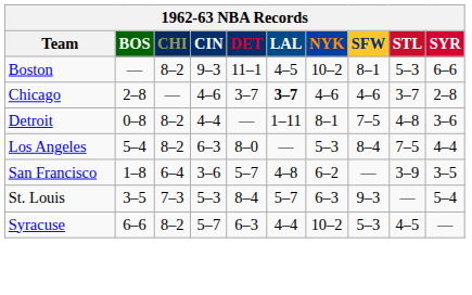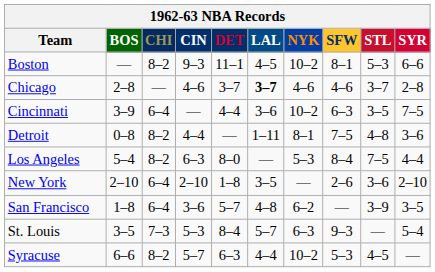 <table class="wikitable" style="font-size:95%; text-align:center;">
 <tr>
 <th colspan=10>1962-63 NBA Records</th>
 </tr>
 <tr>
 <th width=100>Team</th>
 <th style="background:#006400;color:#FFFFFF;width=35">BOS</th>
 <th style="background:#052A61;color:#979757;width=35">CHI</th>
 <th style="background:#012F6B;color:#FFFFFF;width=35">CIN</th>
 <th style="background:#012F6B;color:#D40032;width=35">DET</th>
 <th style="background:#004B87;color:#FFFFFF;width=35">LAL</th>
 <th style="background:#003EA4;color:#FF8C00;width=35">NYK</th>
 <th style="background:#FFC62C;color:#012D6C;width=35">SFW</th>
 <th style="background:#C90F2E;color:#FFFFFF;width=35">STL</th>
 <th style="background:#D40032;color:#FFFFFF;width=35">SYR</th>
 </tr>
 <tr>
 <td style="text-align:left;"><a href='#'>Boston</a></td>
 <td>—</td>
 <td>8–2</td>
 <td>9–3</td>
 <td>11–1</td>
 <td>4–5</td>
 <td>10–2</td>
 <td>8–1</td>
 <td>5–3</td>
 <td>6–6</td>
 </tr>
 <tr>
 <td style="text-align:left;"><a href='#'>Chicago</a></td>
 <td>2–8</td>
 <td>—</td>
 <td>4–6</td>
 <td>3–7</td>
 <td><strong>3–7</strong></td>
 <td>4–6</td>
 <td>4–6</td>
 <td>3–7</td>
 <td>2–8</td>
 </tr>
 <tr>
+<td style="text-align:left;"><a href='#'>Cincinnati</a></td>
+<td>3–9</td>
+<td>6–4</td>
+<td>—</td>
+<td>4–4</td>
+<td>3–6</td>
+<td>10–2</td>
+<td>6–3</td>
+<td>3–5</td>
+<td>7–5</td>
+</tr>
+<tr>
 <td style="text-align:left;"><a href='#'>Detroit</a></td>
 <td>0–8</td>
 <td>8–2</td>
 <td>4–4</td>
 <td>—</td>
 <td>1–11</td>
 <td>8–1</td>
 <td>7–5</td>
 <td>4–8</td>
 <td>3–6</td>
 </tr>
 <tr>
 <td style="text-align:left;"><a href='#'>Los Angeles</a></td>
 <td>5–4</td>
 <td>8–2</td>
 <td>6–3</td>
 <td>8–0</td>
 <td>—</td>
 <td>5–3</td>
 <td>8–4</td>
 <td>7–5</td>
 <td>4–4</td>
+</tr>
+<tr>
+<td style="text-align:left;"><a href='#'>New York</a></td>
+<td>2–10</td>
+<td>6–4</td>
+<td>2–10</td>
+<td>1–8</td>
+<td>3–5</td>
+<td>—</td>
+<td>2–6</td>
+<td>3–6</td>
+<td>2–10</td>
 </tr>
 <tr>
 <td style="text-align:left;"><a href='#'>San Francisco</a></td>
 <td>1–8</td>
 <td>6–4</td>
 <td>3–6</td>
 <td>5–7</td>
 <td>4–8</td>
 <td>6–2</td>
 <td>—</td>
 <td>3–9</td>
 <td>3–5</td>
 </tr>
 <tr>
 <td style="text-align:left;">St. Louis</td>
 <td>3–5</td>
 <td>7–3</td>
 <td>5–3</td>
 <td>8–4</td>
 <td>5–7</td>
 <td>6–3</td>
 <td>9–3</td>
 <td>—</td>
 <td>5–4</td>
 </tr>
 <tr>
 <td style="text-align:left;"><a href='#'>Syracuse</a></td>
 <td>6–6</td>
 <td>8–2</td>
 <td>5–7</td>
 <td>6–3</td>
 <td>4–4</td>
 <td>10–2</td>
 <td>5–3</td>
 <td>4–5</td>
 <td>—</td>
 </tr>
 </table>
